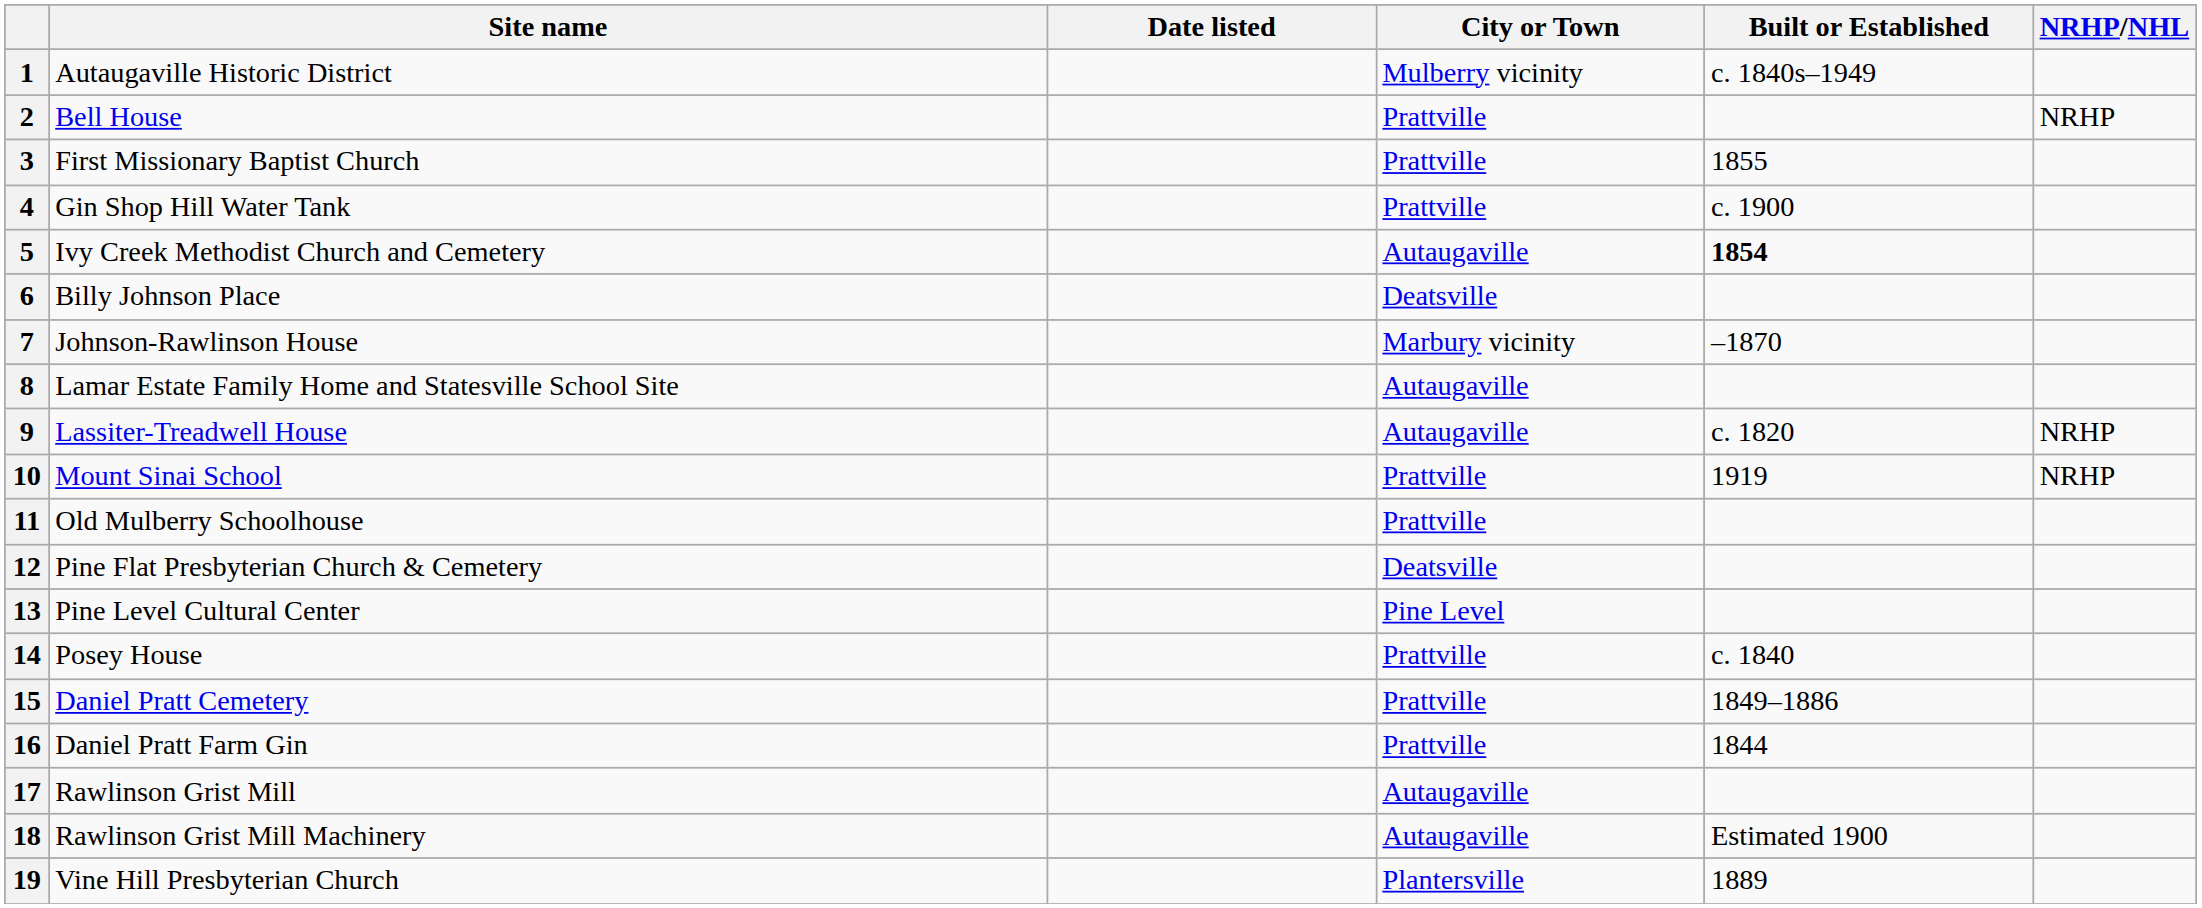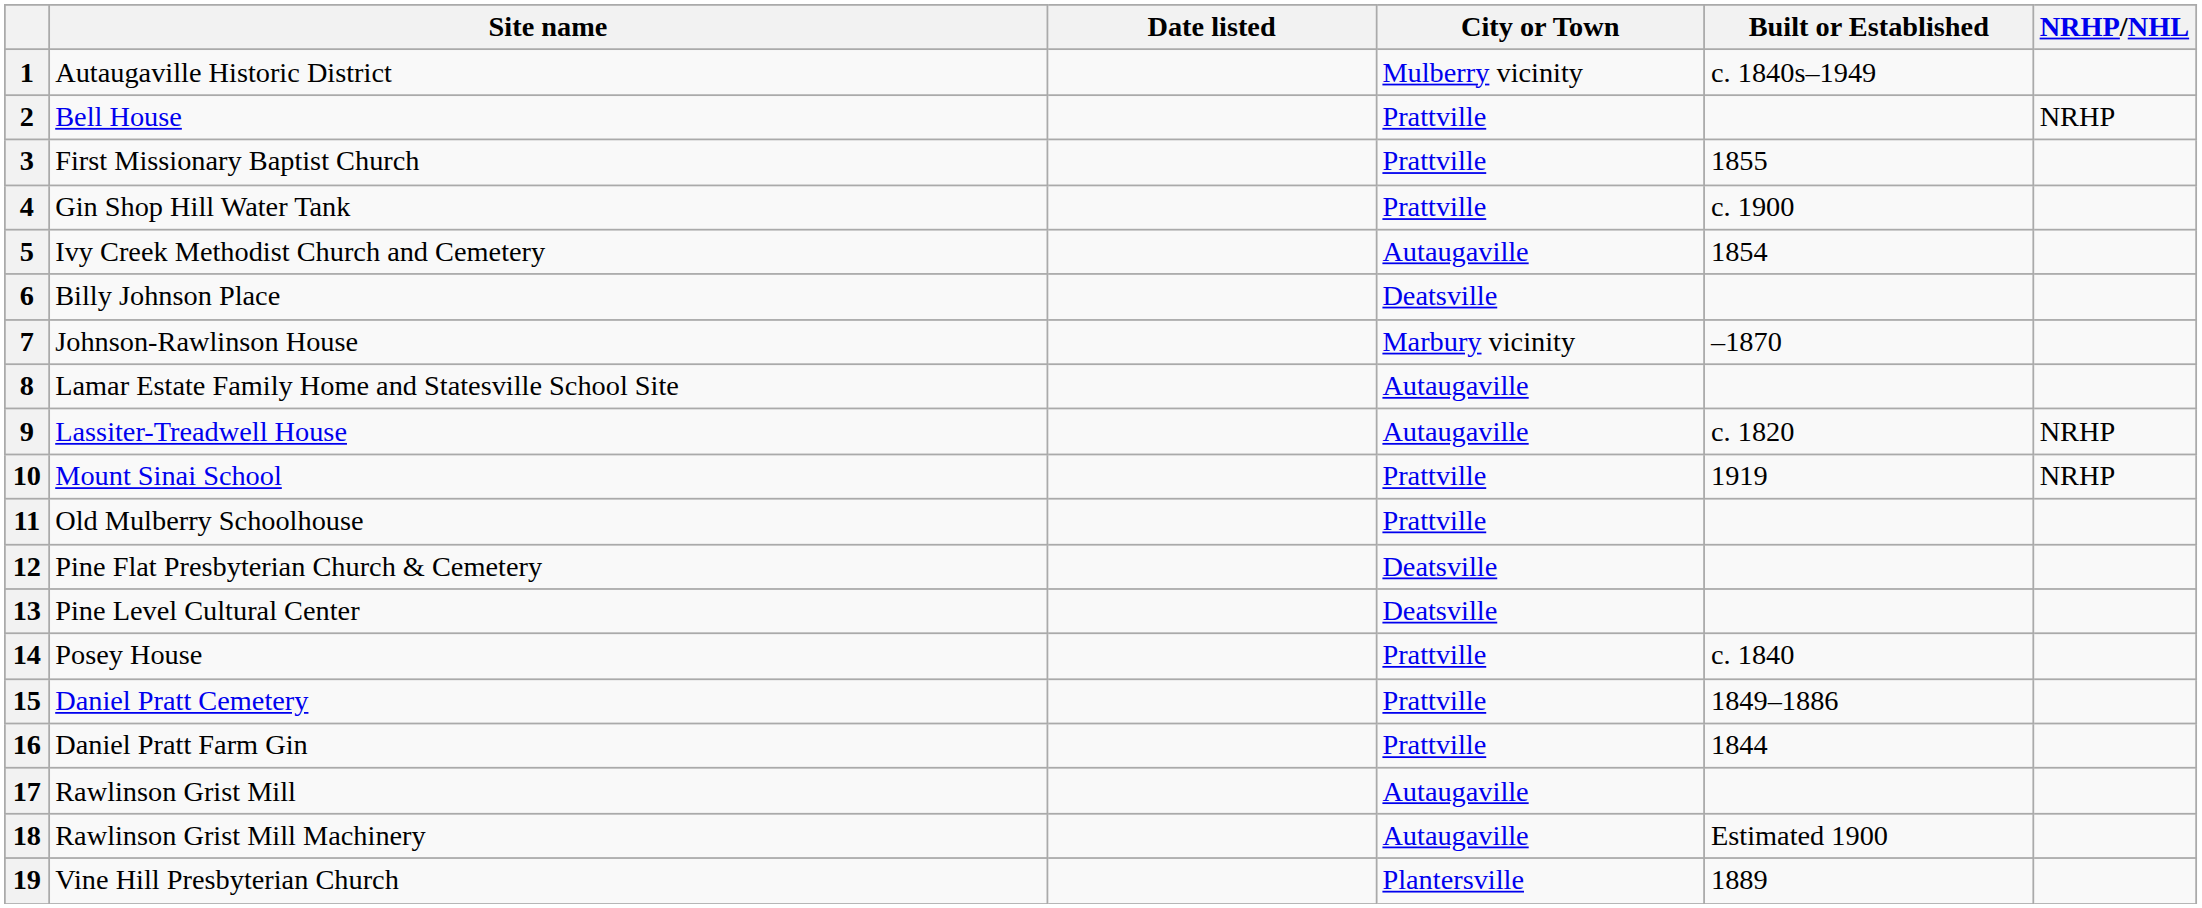 <table class="wikitable" style="width:98%">
 <tr>
 <th width = 2% ></th>
 <th>Site name</th>
 <th width = 15% >Date listed</th>
 <th width = 15% >City or Town</th>
 <th width = 15% >Built or Established</th>
 <th width = 5%  ><a href='#'>NRHP</a>/<a href='#'>NHL</a></th>
 </tr>
 <tr ->
 <th>1</th>
 <td>Autaugaville Historic District</td>
 <td></td>
 <td><a href='#'>Mulberry</a> vicinity</td>
 <td>c. 1840s–1949</td>
 <td></td>
 </tr>
 <tr ->
 <th>2</th>
 <td><a href='#'>Bell House</a></td>
 <td></td>
 <td><a href='#'>Prattville</a></td>
 <td></td>
 <td>NRHP</td>
 </tr>
 <tr ->
 <th>3</th>
 <td>First Missionary Baptist Church</td>
 <td></td>
 <td><a href='#'>Prattville</a></td>
 <td>1855</td>
 <td></td>
 </tr>
 <tr ->
 <th>4</th>
 <td>Gin Shop Hill Water Tank</td>
 <td></td>
 <td><a href='#'>Prattville</a></td>
 <td>c. 1900</td>
 <td></td>
 </tr>
 <tr ->
 <th>5</th>
 <td>Ivy Creek Methodist Church and Cemetery</td>
 <td></td>
 <td><a href='#'>Autaugaville</a></td>
-<td><strong>1854</strong></td>
+<td>1854</td>
 <td></td>
 </tr>
 <tr ->
 <th>6</th>
 <td>Billy Johnson Place</td>
 <td></td>
 <td><a href='#'>Deatsville</a></td>
 <td></td>
 <td></td>
 </tr>
 <tr ->
 <th>7</th>
 <td>Johnson-Rawlinson House</td>
 <td></td>
 <td><a href='#'>Marbury</a> vicinity</td>
 <td>–1870</td>
 <td></td>
 </tr>
 <tr ->
 <th>8</th>
 <td>Lamar Estate Family Home and Statesville School Site</td>
 <td></td>
 <td><a href='#'>Autaugaville</a></td>
 <td></td>
 <td></td>
 </tr>
 <tr ->
 <th>9</th>
 <td><a href='#'>Lassiter-Treadwell House</a></td>
 <td></td>
 <td><a href='#'>Autaugaville</a></td>
 <td>c. 1820</td>
 <td>NRHP</td>
 </tr>
 <tr ->
 <th>10</th>
 <td><a href='#'>Mount Sinai School</a></td>
 <td></td>
 <td><a href='#'>Prattville</a></td>
 <td>1919</td>
 <td>NRHP</td>
 </tr>
 <tr ->
 <th>11</th>
 <td>Old Mulberry Schoolhouse</td>
 <td></td>
 <td><a href='#'>Prattville</a></td>
 <td></td>
 <td></td>
 </tr>
 <tr ->
 <th>12</th>
 <td>Pine Flat Presbyterian Church & Cemetery</td>
 <td></td>
 <td><a href='#'>Deatsville</a></td>
 <td></td>
 <td></td>
 </tr>
 <tr ->
 <th>13</th>
 <td>Pine Level Cultural Center</td>
 <td></td>
-<td><a href='#'>Pine Level</a></td>
+<td><a href='#'>Deatsville</a></td>
 <td></td>
 <td></td>
 </tr>
 <tr ->
 <th>14</th>
 <td>Posey House</td>
 <td></td>
 <td><a href='#'>Prattville</a></td>
 <td>c. 1840</td>
 <td></td>
 </tr>
 <tr ->
 <th>15</th>
 <td><a href='#'>Daniel Pratt Cemetery</a></td>
 <td></td>
 <td><a href='#'>Prattville</a></td>
 <td>1849–1886</td>
 <td></td>
 </tr>
 <tr ->
 <th>16</th>
 <td>Daniel Pratt Farm Gin</td>
 <td></td>
 <td><a href='#'>Prattville</a></td>
 <td>1844</td>
 <td></td>
 </tr>
 <tr ->
 <th>17</th>
 <td>Rawlinson Grist Mill</td>
 <td></td>
 <td><a href='#'>Autaugaville</a></td>
 <td></td>
 <td></td>
 </tr>
 <tr ->
 <th>18</th>
 <td>Rawlinson Grist Mill Machinery</td>
 <td></td>
 <td><a href='#'>Autaugaville</a></td>
 <td>Estimated 1900</td>
 <td></td>
 </tr>
 <tr ->
 <th>19</th>
 <td>Vine Hill Presbyterian Church</td>
 <td></td>
 <td><a href='#'>Plantersville</a></td>
 <td>1889</td>
 <td></td>
 </tr>
 </table>
